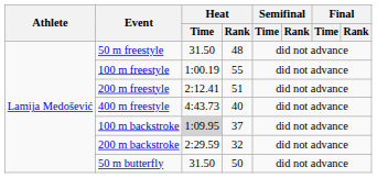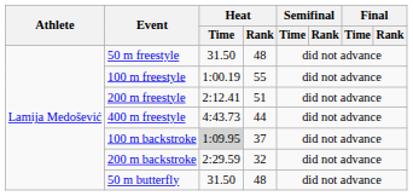 <table class=wikitable style="font-size:90%">
 <tr>
 <th rowspan="2">Athlete</th>
 <th rowspan="2">Event</th>
 <th colspan="2">Heat</th>
 <th colspan="2">Semifinal</th>
 <th colspan="2">Final</th>
 </tr>
 <tr style="font-size:95%">
 <th>Time</th>
 <th>Rank</th>
 <th>Time</th>
 <th>Rank</th>
 <th>Time</th>
 <th>Rank</th>
 </tr>
 <tr align=center>
 <td align=left rowspan=7><a href='#'>Lamija Medošević</a></td>
 <td align=left><a href='#'>50 m freestyle</a></td>
 <td>31.50</td>
 <td>48</td>
 <td colspan="4">did not advance</td>
 </tr>
 <tr align=center>
 <td align=left><a href='#'>100 m freestyle</a></td>
 <td>1:00.19</td>
 <td>55</td>
 <td colspan="4">did not advance</td>
 </tr>
 <tr align=center>
 <td align=left><a href='#'>200 m freestyle</a></td>
 <td>2:12.41</td>
 <td>51</td>
 <td colspan="4">did not advance</td>
 </tr>
 <tr align=center>
 <td align=left><a href='#'>400 m freestyle</a></td>
 <td>4:43.73</td>
-<td>40</td>
+<td>44</td>
 <td colspan="4">did not advance</td>
 </tr>
 <tr align=center>
 <td align=left><a href='#'>100 m backstroke</a></td>
 <td style="background: lightgrey;">1:09.95</td>
 <td>37</td>
 <td colspan="4">did not advance</td>
 </tr>
 <tr align=center>
 <td align=left><a href='#'>200 m backstroke</a></td>
 <td>2:29.59</td>
 <td>32</td>
 <td colspan="4">did not advance</td>
 </tr>
 <tr align=center>
 <td align=left><a href='#'>50 m butterfly</a></td>
 <td>31.50</td>
-<td>50</td>
+<td>48</td>
 <td colspan="4">did not advance</td>
 </tr>
 </table>
